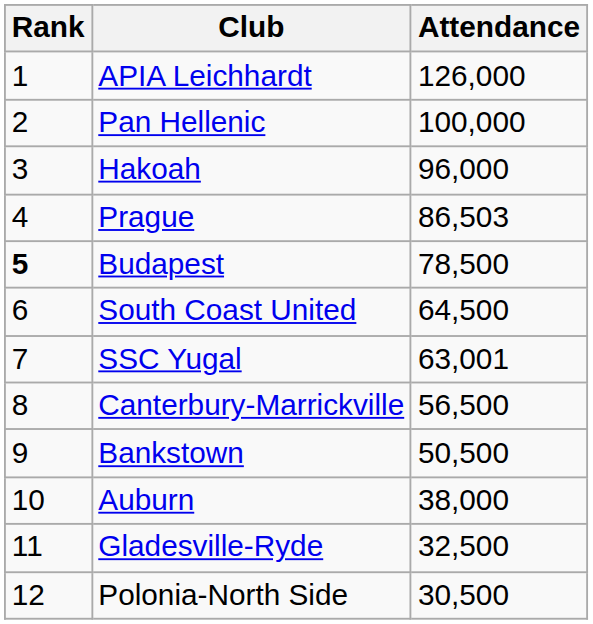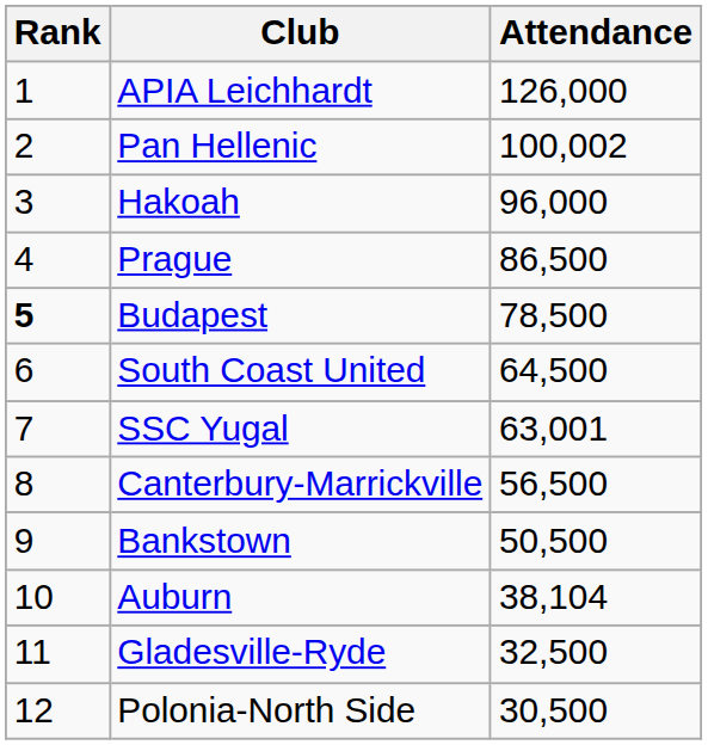 <table class="wikitable defaultcenter col2left col3right">
 <tr>
 <th>Rank</th>
 <th>Club</th>
 <th>Attendance</th>
 </tr>
 <tr>
 <td>1</td>
 <td><a href='#'>APIA Leichhardt</a></td>
 <td>126,000</td>
 </tr>
 <tr>
 <td>2</td>
 <td><a href='#'>Pan Hellenic</a></td>
-<td>100,000</td>
+<td>100,002</td>
 </tr>
 <tr>
 <td>3</td>
 <td><a href='#'>Hakoah</a></td>
 <td>96,000</td>
 </tr>
 <tr>
 <td>4</td>
 <td><a href='#'>Prague</a></td>
-<td>86,503</td>
+<td>86,500</td>
 </tr>
 <tr>
 <td><strong>5</strong></td>
 <td><a href='#'>Budapest</a></td>
 <td>78,500</td>
 </tr>
 <tr>
 <td>6</td>
 <td><a href='#'>South Coast United</a></td>
 <td>64,500</td>
 </tr>
 <tr>
 <td>7</td>
 <td><a href='#'>SSC Yugal</a></td>
 <td>63,001</td>
 </tr>
 <tr>
 <td>8</td>
 <td><a href='#'>Canterbury-Marrickville</a></td>
 <td>56,500</td>
 </tr>
 <tr>
 <td>9</td>
 <td><a href='#'>Bankstown</a></td>
 <td>50,500</td>
 </tr>
 <tr>
 <td>10</td>
 <td><a href='#'>Auburn</a></td>
-<td>38,000</td>
+<td>38,104</td>
 </tr>
 <tr>
 <td>11</td>
 <td><a href='#'>Gladesville-Ryde</a></td>
 <td>32,500</td>
 </tr>
 <tr>
 <td>12</td>
 <td>Polonia-North Side</td>
 <td>30,500</td>
 </tr>
 </table>
